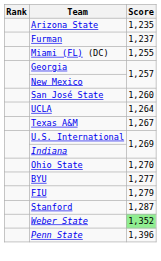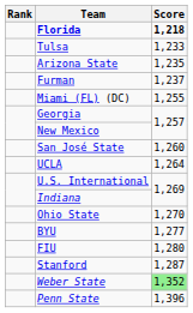 <table class="wikitable sortable" style="text-align:center">
 <tr>
 <th dat-sort-type=number>Rank</th>
 <th>Team</th>
 <th>Score</th>
+</tr>
+<tr>
+<td></td>
+<td align=left><strong><a href='#'>Florida</a></strong></td>
+<td><strong>1,218</strong></td>
+</tr>
+<tr>
+<td></td>
+<td align=left><a href='#'>Tulsa</a></td>
+<td>1,233</td>
 </tr>
 <tr>
 <td></td>
 <td align=left><a href='#'>Arizona State</a></td>
 <td>1,235</td>
 </tr>
 <tr>
 <td></td>
 <td align=left><a href='#'>Furman</a></td>
 <td>1,237</td>
 </tr>
 <tr>
 <td></td>
 <td align=left><a href='#'>Miami (FL)</a> (DC)</td>
 <td>1,255</td>
 </tr>
 <tr>
 <td rowspan=2></td>
 <td align=left><a href='#'>Georgia</a></td>
 <td rowspan=2>1,257</td>
 </tr>
 <tr>
 <td align=left><a href='#'>New Mexico</a></td>
 </tr>
 <tr>
 <td></td>
 <td align=left><a href='#'>San José State</a></td>
 <td>1,260</td>
 </tr>
 <tr>
 <td></td>
 <td align=left><a href='#'>UCLA</a></td>
 <td>1,264</td>
 </tr>
 <tr>
-<td></td>
-<td align=left><a href='#'>Texas A&M</a></td>
-<td>1,267</td>
-</tr>
-<tr>
 <td rowspan=2></td>
 <td align=left><a href='#'>U.S. International</a></td>
 <td rowspan=2>1,269</td>
 </tr>
 <tr>
 <td align=left><em><a href='#'>Indiana</a></em></td>
 </tr>
 <tr>
 <td></td>
 <td align=left><a href='#'>Ohio State</a></td>
 <td>1,270</td>
 </tr>
 <tr>
 <td></td>
 <td align=left><a href='#'>BYU</a></td>
 <td>1,277</td>
 </tr>
 <tr>
 <td></td>
 <td align=left><a href='#'>FIU</a></td>
-<td>1,279</td>
+<td>1,280</td>
 </tr>
 <tr>
 <td></td>
 <td align=left><a href='#'>Stanford</a></td>
 <td>1,287</td>
 </tr>
 <tr>
 <td></td>
 <td align=left><em><a href='#'>Weber State</a></em></td>
 <td style="background: lightgreen;">1,352</td>
 </tr>
 <tr>
 <td></td>
 <td align=left><em><a href='#'>Penn State</a></em></td>
 <td>1,396</td>
 </tr>
 </table>
